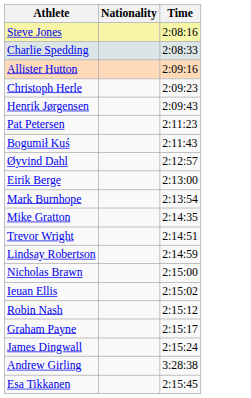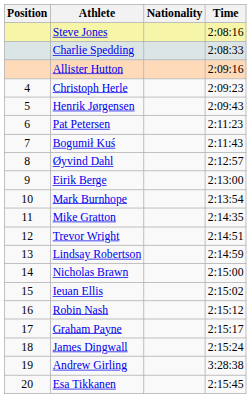 <table class="wikitable sortable">
 <tr>
+<th>Position</th>
 <th>Athlete</th>
 <th>Nationality</th>
 <th>Time</th>
 </tr>
 <tr bgcolor="#F7F6A8">
+<td align=center></td>
 <td><a href='#'>Steve Jones</a></td>
 <td></td>
 <td>2:08:16</td>
 </tr>
 <tr bgcolor="#DCE5E5">
+<td align=center></td>
 <td><a href='#'>Charlie Spedding</a></td>
 <td></td>
 <td>2:08:33</td>
 </tr>
 <tr bgcolor="#FFDAB9">
+<td align=center></td>
 <td><a href='#'>Allister Hutton</a></td>
 <td></td>
 <td>2:09:16</td>
 </tr>
 <tr>
+<td align=center>4</td>
 <td><a href='#'>Christoph Herle</a></td>
 <td></td>
 <td>2:09:23</td>
 </tr>
 <tr>
+<td align=center>5</td>
 <td><a href='#'>Henrik Jørgensen</a></td>
 <td></td>
 <td>2:09:43</td>
 </tr>
 <tr>
+<td align=center>6</td>
 <td><a href='#'>Pat Petersen</a></td>
 <td></td>
 <td>2:11:23</td>
 </tr>
 <tr>
+<td align=center>7</td>
 <td><a href='#'>Bogumił Kuś</a></td>
 <td></td>
 <td>2:11:43</td>
 </tr>
 <tr>
+<td align=center>8</td>
 <td><a href='#'>Øyvind Dahl</a></td>
 <td></td>
 <td>2:12:57</td>
 </tr>
 <tr>
+<td align=center>9</td>
 <td><a href='#'>Eirik Berge</a></td>
 <td></td>
 <td>2:13:00</td>
 </tr>
 <tr>
+<td align=center>10</td>
 <td><a href='#'>Mark Burnhope</a></td>
 <td></td>
 <td>2:13:54</td>
 </tr>
 <tr>
+<td align=center>11</td>
 <td><a href='#'>Mike Gratton</a></td>
 <td></td>
 <td>2:14:35</td>
 </tr>
 <tr>
+<td align=center>12</td>
 <td><a href='#'>Trevor Wright</a></td>
 <td></td>
 <td>2:14:51</td>
 </tr>
 <tr>
+<td align=center>13</td>
 <td><a href='#'>Lindsay Robertson</a></td>
 <td></td>
 <td>2:14:59</td>
 </tr>
 <tr>
+<td align=center>14</td>
 <td><a href='#'>Nicholas Brawn</a></td>
 <td></td>
 <td>2:15:00</td>
 </tr>
 <tr>
+<td align=center>15</td>
 <td><a href='#'>Ieuan Ellis</a></td>
 <td></td>
 <td>2:15:02</td>
 </tr>
 <tr>
+<td align=center>16</td>
 <td><a href='#'>Robin Nash</a></td>
 <td></td>
 <td>2:15:12</td>
 </tr>
 <tr>
+<td align=center>17</td>
 <td><a href='#'>Graham Payne</a></td>
 <td></td>
 <td>2:15:17</td>
 </tr>
 <tr>
+<td align=center>18</td>
 <td><a href='#'>James Dingwall</a></td>
 <td></td>
 <td>2:15:24</td>
 </tr>
 <tr>
+<td align=center>19</td>
 <td><a href='#'>Andrew Girling</a></td>
 <td></td>
 <td>3:28:38</td>
 </tr>
 <tr>
+<td align=center>20</td>
 <td><a href='#'>Esa Tikkanen</a></td>
 <td></td>
 <td>2:15:45</td>
 </tr>
 </table>
